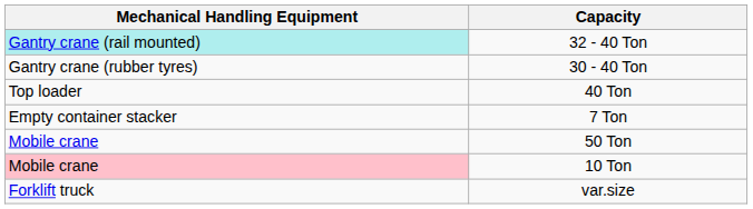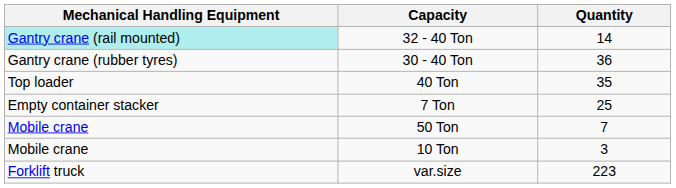 <table class="wikitable" style="width:60%;">
 <tr>
 <th scope="col" style="width:50%;">Mechanical Handling Equipment</th>
 <th scope="col" style="width:30%;">Capacity</th>
+<th scope="col" style="width:20%;">Quantity</th>
 </tr>
 <tr>
 <td style="background: paleturquoise;"><a href='#'>Gantry crane</a> (rail mounted)</td>
 <td style="text-align:center;">32 - 40 Ton</td>
+<td style="text-align:center;">14</td>
 </tr>
 <tr>
 <td>Gantry crane (rubber tyres)</td>
 <td style="text-align:center;">30 - 40 Ton</td>
+<td style="text-align:center;">36</td>
 </tr>
 <tr>
 <td>Top loader</td>
 <td style="text-align:center;">40 Ton</td>
+<td style="text-align:center;">35</td>
 </tr>
 <tr>
 <td>Empty container stacker</td>
 <td style="text-align:center;">7 Ton</td>
+<td style="text-align:center;">25</td>
 </tr>
 <tr>
 <td><a href='#'>Mobile crane</a></td>
 <td style="text-align:center;">50 Ton</td>
+<td style="text-align:center;">7</td>
 </tr>
 <tr>
-<td style="background: pink;">Mobile crane</td>
+<td>Mobile crane</td>
 <td style="text-align:center;">10 Ton</td>
+<td style="text-align:center;">3</td>
 </tr>
 <tr>
 <td><a href='#'>Forklift</a> truck</td>
 <td style="text-align:center;">var.size</td>
+<td style="text-align:center;">223</td>
 </tr>
 </table>
